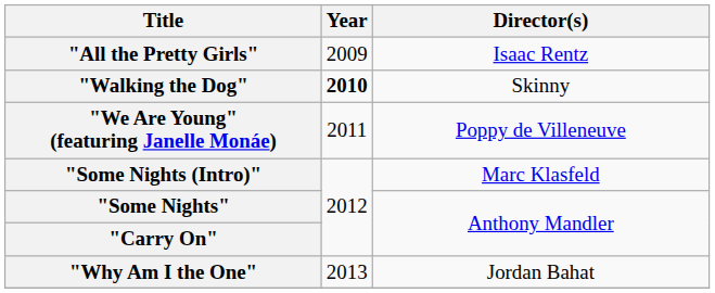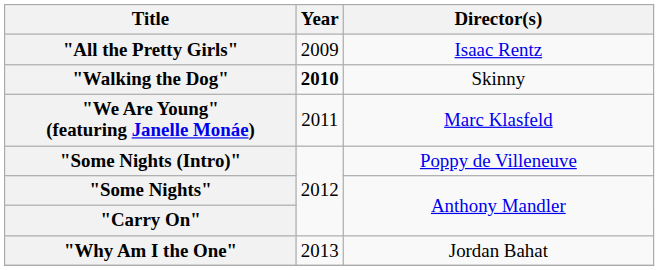 <table class="wikitable plainrowheaders" style="text-align:center;">
 <tr>
 <th scope="col" style="width:15em;">Title</th>
 <th scope="col">Year</th>
 <th scope="col" style="width:16em;">Director(s)</th>
 </tr>
 <tr>
 <th scope="row">"All the Pretty Girls"</th>
 <td>2009</td>
 <td><a href='#'>Isaac Rentz</a></td>
 </tr>
 <tr>
 <th scope="row">"Walking the Dog"</th>
 <td><strong>2010</strong></td>
 <td>Skinny</td>
 </tr>
 <tr>
 <th scope="row">"We Are Young"<br><span>(featuring <a href='#'>Janelle Monáe</a>)</span></th>
 <td>2011</td>
-<td><a href='#'>Poppy de Villeneuve</a></td>
+<td><a href='#'>Marc Klasfeld</a></td>
 </tr>
 <tr>
 <th scope="row">"Some Nights (Intro)"</th>
 <td rowspan="3">2012</td>
-<td><a href='#'>Marc Klasfeld</a></td>
+<td><a href='#'>Poppy de Villeneuve</a></td>
 </tr>
 <tr>
 <th scope="row">"Some Nights"</th>
 <td rowspan="2"><a href='#'>Anthony Mandler</a></td>
 </tr>
 <tr>
 <th scope="row">"Carry On"</th>
 </tr>
 <tr>
 <th scope="row">"Why Am I the One"</th>
 <td>2013</td>
 <td>Jordan Bahat</td>
 </tr>
 <tr>
 </tr>
 </table>
